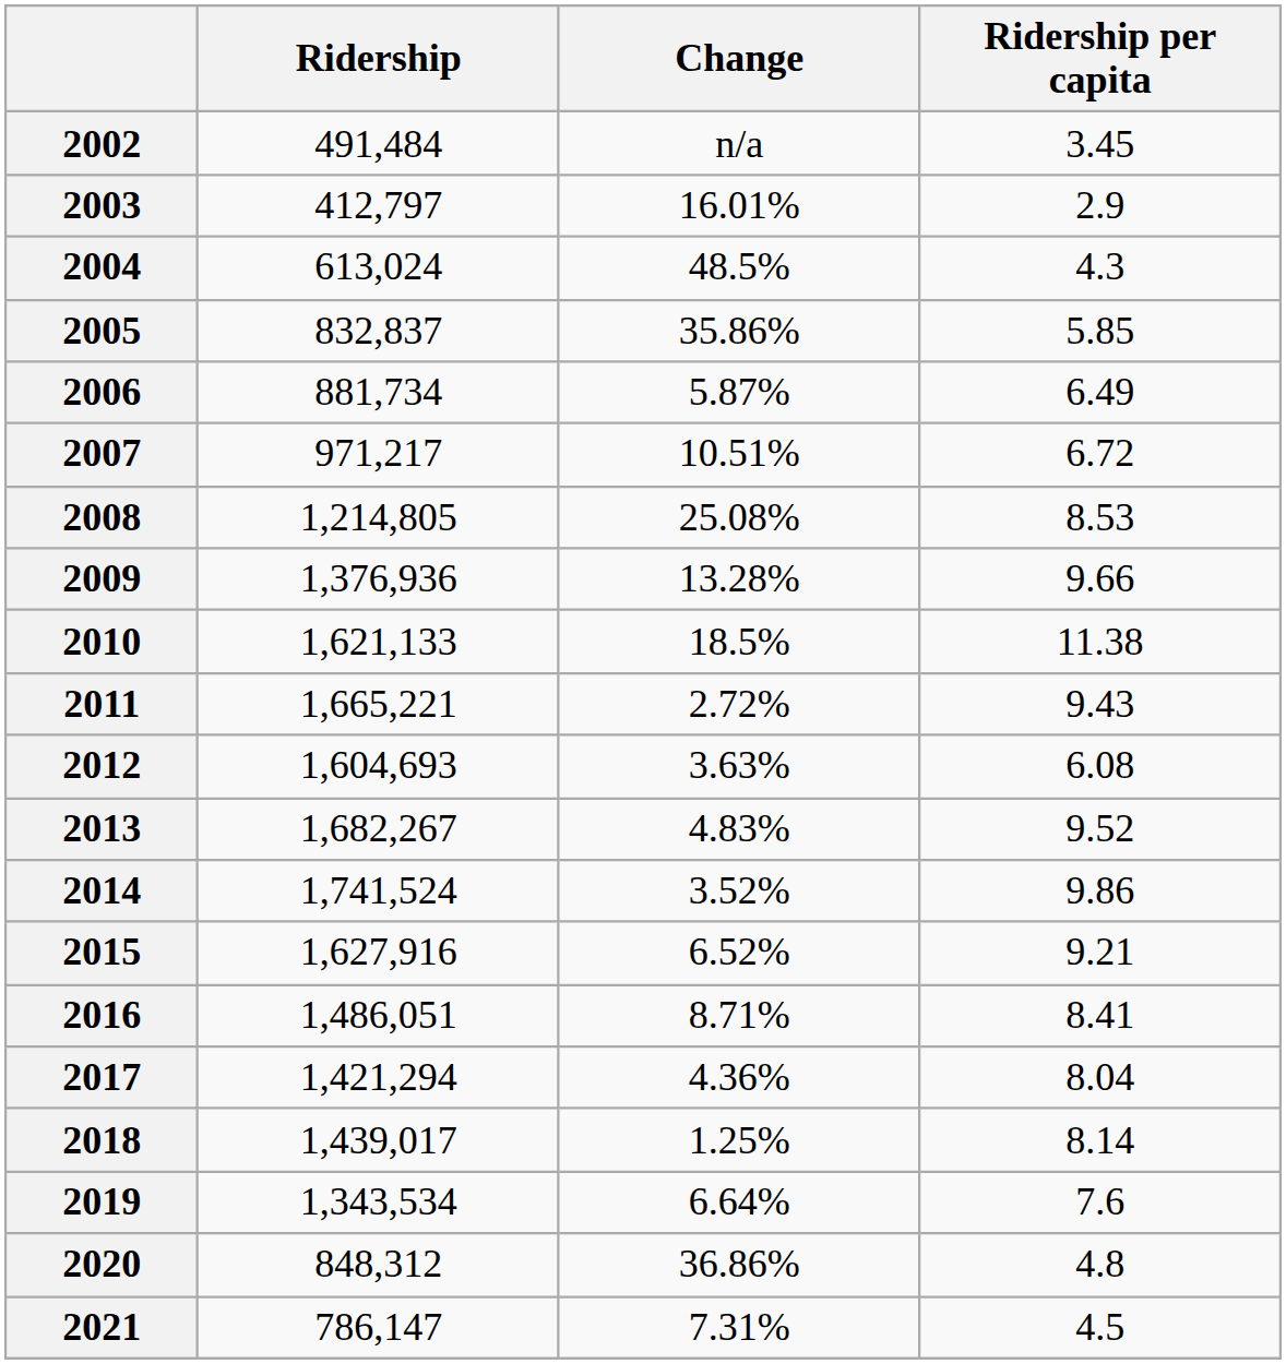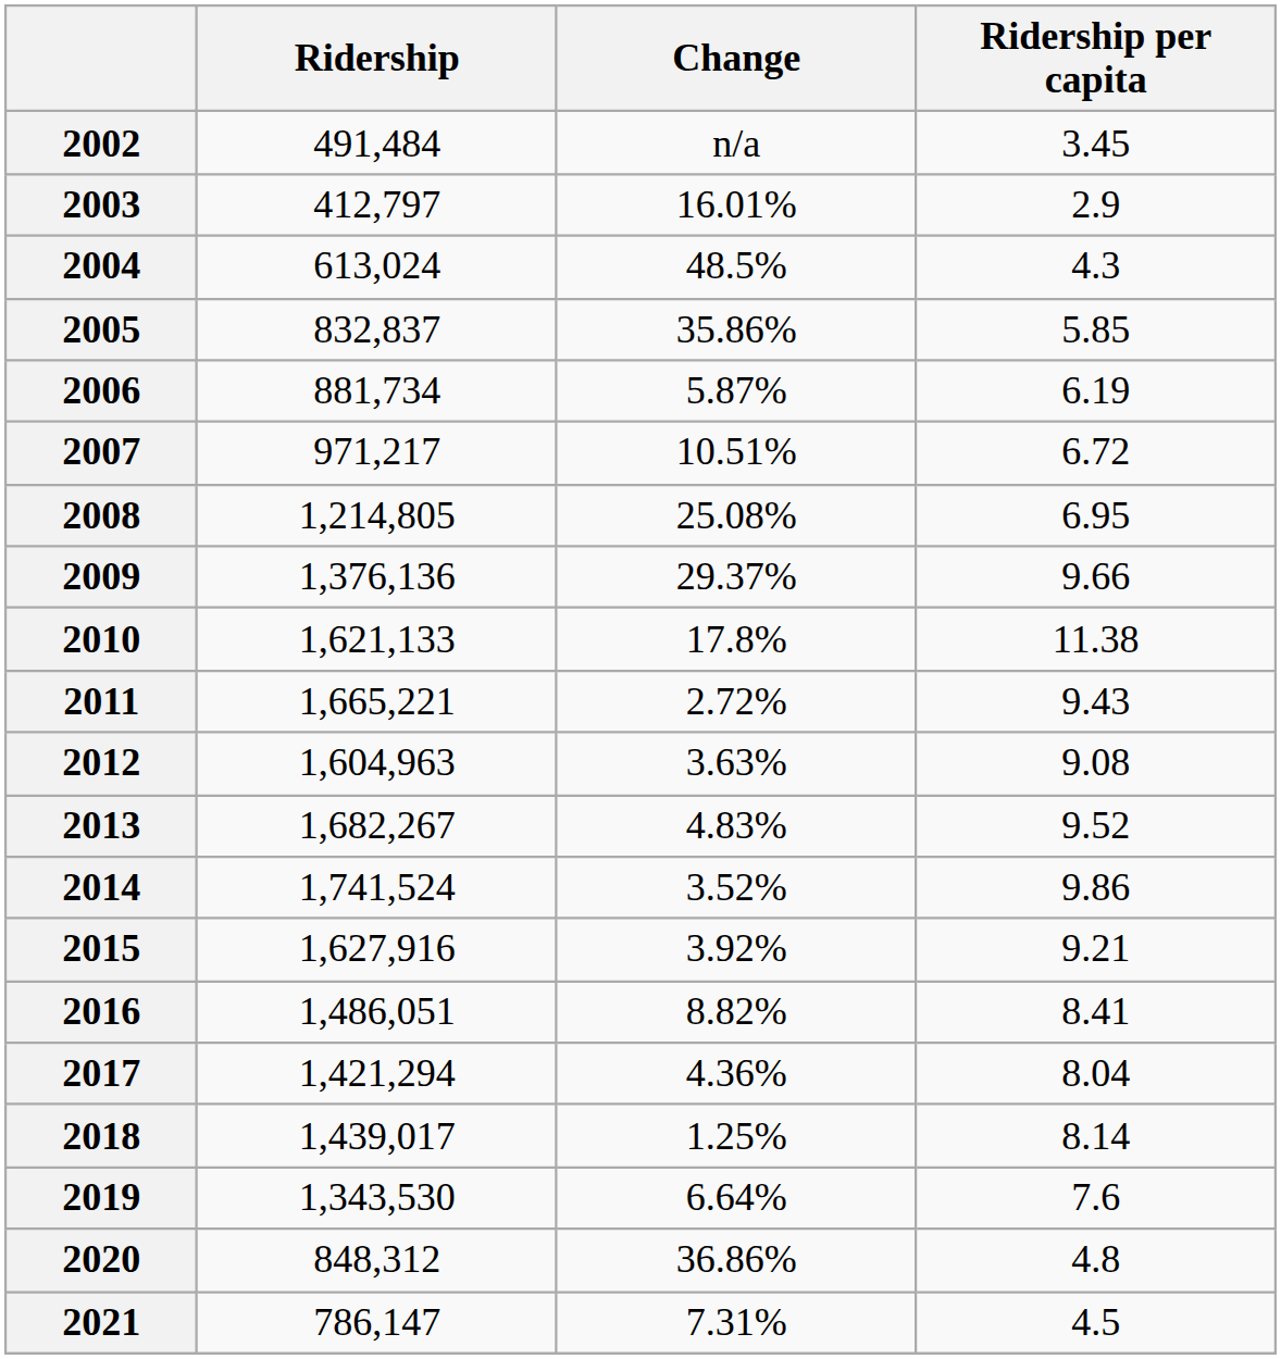 <table class="wikitable"  style="text-align:center; width:520px; margin:auto;">
 <tr>
 <th style="width:50px"></th>
 <th style="width:100px">Ridership</th>
 <th style="width:100px">Change</th>
 <th style="width:100px">Ridership per capita</th>
 </tr>
 <tr>
 <th>2002</th>
 <td>491,484</td>
 <td>n/a</td>
 <td>3.45</td>
 </tr>
 <tr>
 <th>2003</th>
 <td>412,797</td>
 <td>16.01%</td>
 <td>2.9</td>
 </tr>
 <tr>
 <th>2004</th>
 <td>613,024</td>
 <td>48.5%</td>
 <td>4.3</td>
 </tr>
 <tr>
 <th>2005</th>
 <td>832,837</td>
 <td>35.86%</td>
 <td>5.85</td>
 </tr>
 <tr>
 <th>2006</th>
 <td>881,734</td>
 <td>5.87%</td>
-<td>6.49</td>
+<td>6.19</td>
 </tr>
 <tr>
 <th>2007</th>
 <td>971,217</td>
 <td>10.51%</td>
 <td>6.72</td>
 </tr>
 <tr>
 <th>2008</th>
 <td>1,214,805</td>
 <td>25.08%</td>
-<td>8.53</td>
+<td>6.95</td>
 </tr>
 <tr>
 <th>2009</th>
-<td>1,376,936</td>
-<td>13.28%</td>
+<td>1,376,136</td>
+<td>29.37%</td>
 <td>9.66</td>
 </tr>
 <tr>
 <th>2010</th>
 <td>1,621,133</td>
-<td>18.5%</td>
+<td>17.8%</td>
 <td>11.38</td>
 </tr>
 <tr>
 <th>2011</th>
 <td>1,665,221</td>
 <td>2.72%</td>
 <td>9.43</td>
 </tr>
 <tr>
 <th>2012</th>
-<td>1,604,693</td>
+<td>1,604,963</td>
 <td>3.63%</td>
-<td>6.08</td>
+<td>9.08</td>
 </tr>
 <tr>
 <th>2013</th>
 <td>1,682,267</td>
 <td>4.83%</td>
 <td>9.52</td>
 </tr>
 <tr>
 <th>2014</th>
 <td>1,741,524</td>
 <td>3.52%</td>
 <td>9.86</td>
 </tr>
 <tr>
 <th>2015</th>
 <td>1,627,916</td>
-<td>6.52%</td>
+<td>3.92%</td>
 <td>9.21</td>
 </tr>
 <tr>
 <th>2016</th>
 <td>1,486,051</td>
-<td>8.71%</td>
+<td>8.82%</td>
 <td>8.41</td>
 </tr>
 <tr>
 <th>2017</th>
 <td>1,421,294</td>
 <td>4.36%</td>
 <td>8.04</td>
 </tr>
 <tr>
 <th>2018</th>
 <td>1,439,017</td>
 <td>1.25%</td>
 <td>8.14</td>
 </tr>
 <tr>
 <th>2019</th>
-<td>1,343,534</td>
+<td>1,343,530</td>
 <td>6.64%</td>
 <td>7.6</td>
 </tr>
 <tr>
 <th>2020</th>
 <td>848,312</td>
 <td>36.86%</td>
 <td>4.8</td>
 </tr>
 <tr>
 <th>2021</th>
 <td>786,147</td>
 <td>7.31%</td>
 <td>4.5</td>
 </tr>
 <tr>
 </tr>
 </table>
